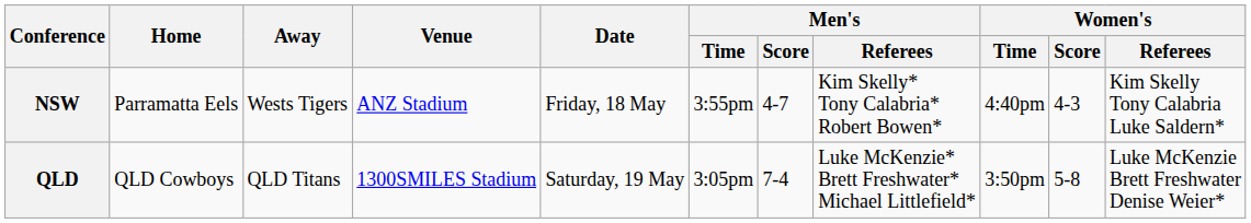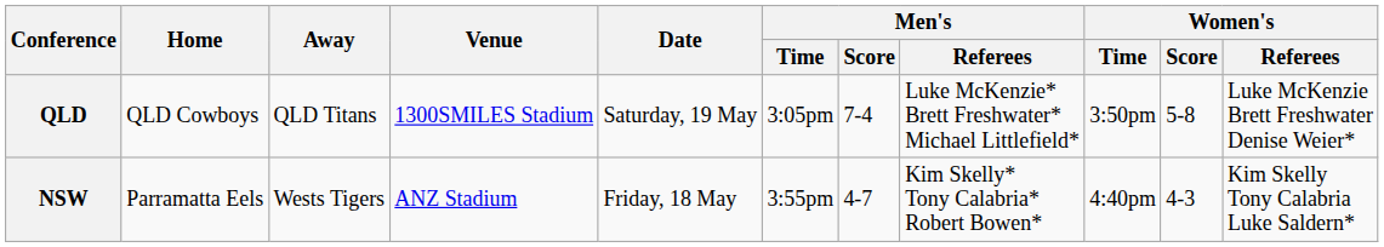 <table class="wikitable">
 <tr>
 <th rowspan="2">Conference</th>
 <th rowspan="2">Home</th>
 <th rowspan="2">Away</th>
 <th rowspan="2">Venue</th>
 <th rowspan="2">Date</th>
 <th colspan="3">Men's</th>
 <th colspan="3">Women's</th>
 </tr>
 <tr>
 <th>Time</th>
 <th>Score</th>
 <th>Referees</th>
 <th>Time</th>
 <th>Score</th>
 <th>Referees</th>
 </tr>
 <tr>
+<th>QLD</th>
+<td>QLD Cowboys</td>
+<td>QLD Titans</td>
+<td><a href='#'>1300SMILES Stadium</a></td>
+<td>Saturday, 19 May</td>
+<td>3:05pm</td>
+<td>7-4</td>
+<td>Luke McKenzie*<br>Brett Freshwater*<br>Michael Littlefield*</td>
+<td>3:50pm</td>
+<td>5-8</td>
+<td>Luke McKenzie<br>Brett Freshwater<br>Denise Weier*</td>
+</tr>
+<tr>
 <th>NSW</th>
 <td>Parramatta Eels</td>
 <td>Wests Tigers</td>
 <td><a href='#'>ANZ Stadium</a></td>
 <td>Friday, 18 May</td>
 <td>3:55pm</td>
 <td>4-7</td>
 <td>Kim Skelly*<br>Tony Calabria*<br>Robert Bowen*</td>
 <td>4:40pm</td>
 <td>4-3</td>
 <td>Kim Skelly<br>Tony Calabria<br>Luke Saldern*</td>
 </tr>
-<tr>
-<th>QLD</th>
-<td>QLD Cowboys</td>
-<td>QLD Titans</td>
-<td><a href='#'>1300SMILES Stadium</a></td>
-<td>Saturday, 19 May</td>
-<td>3:05pm</td>
-<td>7-4</td>
-<td>Luke McKenzie*<br>Brett Freshwater*<br>Michael Littlefield*</td>
-<td>3:50pm</td>
-<td>5-8</td>
-<td>Luke McKenzie<br>Brett Freshwater<br>Denise Weier*</td>
-</tr>
 </table>
